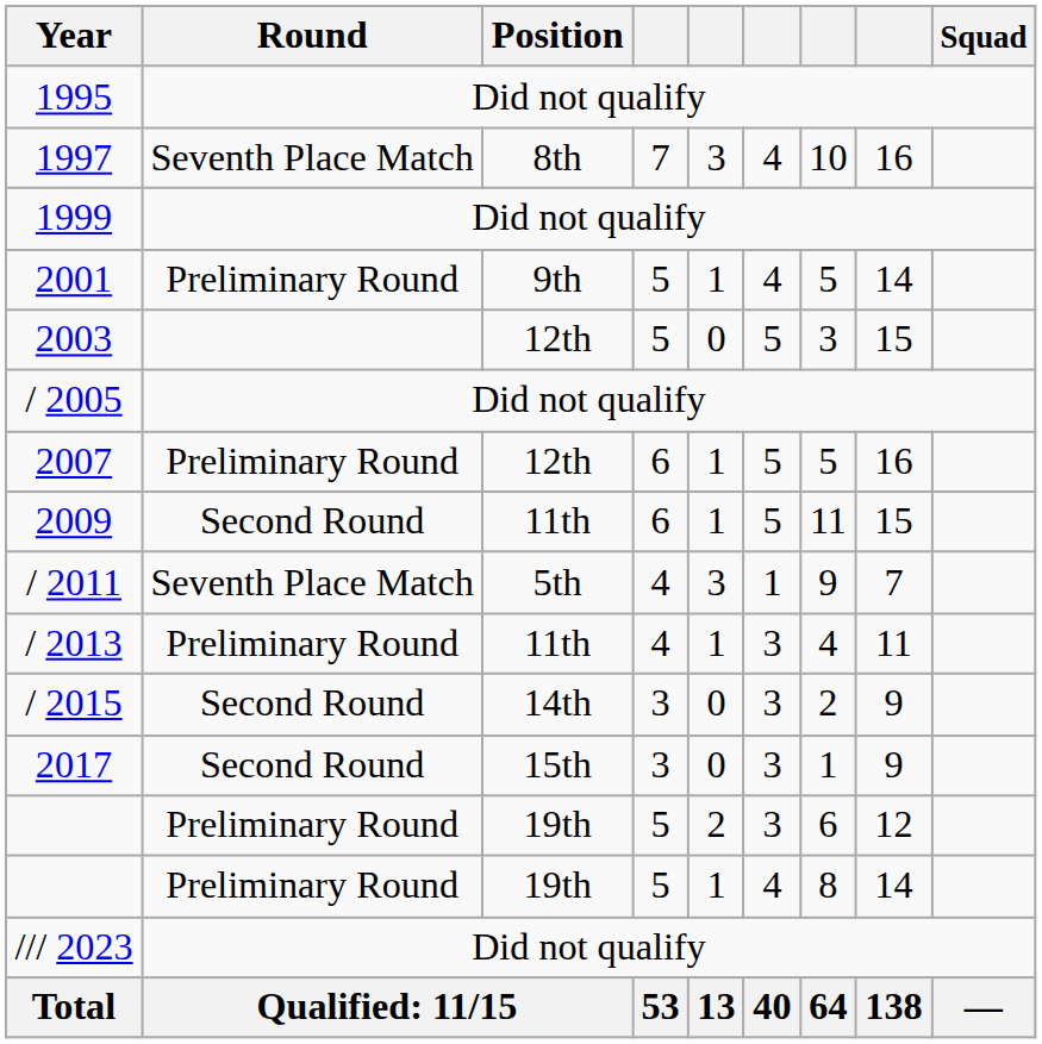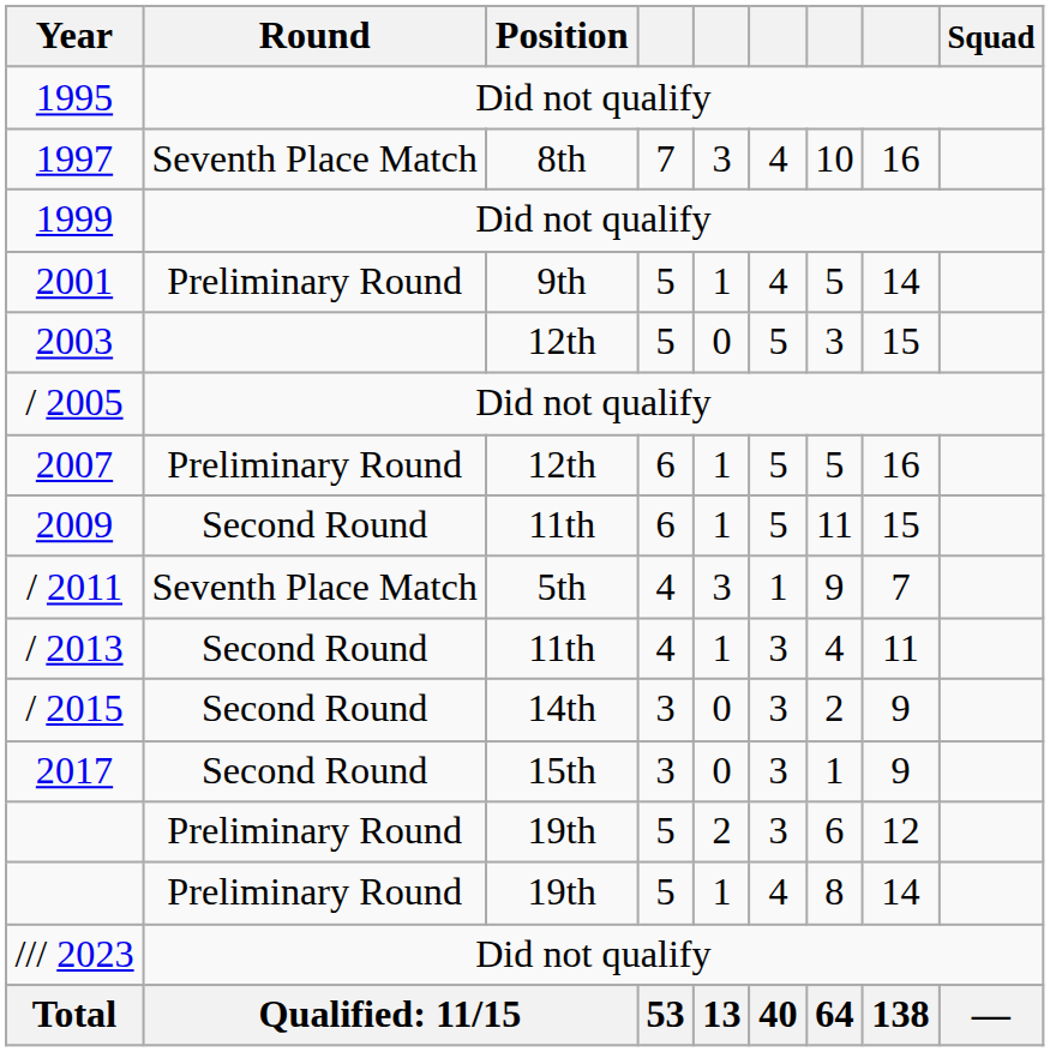 <table class="wikitable" style="text-align: center;">
 <tr>
 <th>Year</th>
 <th>Round</th>
 <th>Position</th>
 <th></th>
 <th></th>
 <th></th>
 <th></th>
 <th></th>
 <th><small>Squad</small></th>
 </tr>
 <tr>
 <td> <a href='#'>1995</a></td>
 <td colspan=8>Did not qualify</td>
 </tr>
 <tr>
 <td> <a href='#'>1997</a></td>
 <td>Seventh Place Match</td>
 <td>8th</td>
 <td>7</td>
 <td>3</td>
 <td>4</td>
 <td>10</td>
 <td>16</td>
 <td></td>
 </tr>
 <tr>
 <td> <a href='#'>1999</a></td>
 <td colspan=8>Did not qualify</td>
 </tr>
 <tr>
 <td> <a href='#'>2001</a></td>
 <td>Preliminary Round</td>
 <td>9th</td>
 <td>5</td>
 <td>1</td>
 <td>4</td>
 <td>5</td>
 <td>14</td>
 <td></td>
 </tr>
 <tr>
 <td> <a href='#'>2003</a></td>
 <td></td>
 <td>12th</td>
 <td>5</td>
 <td>0</td>
 <td>5</td>
 <td>3</td>
 <td>15</td>
 <td></td>
 </tr>
 <tr>
 <td>/ <a href='#'>2005</a></td>
 <td colspan=8>Did not qualify</td>
 </tr>
 <tr>
 <td> <a href='#'>2007</a></td>
 <td>Preliminary Round</td>
 <td>12th</td>
 <td>6</td>
 <td>1</td>
 <td>5</td>
 <td>5</td>
 <td>16</td>
 <td></td>
 </tr>
 <tr>
 <td> <a href='#'>2009</a></td>
 <td>Second Round</td>
 <td>11th</td>
 <td>6</td>
 <td>1</td>
 <td>5</td>
 <td>11</td>
 <td>15</td>
 <td></td>
 </tr>
 <tr>
 <td>/ <a href='#'>2011</a></td>
 <td>Seventh Place Match</td>
 <td>5th</td>
 <td>4</td>
 <td>3</td>
 <td>1</td>
 <td>9</td>
 <td>7</td>
 <td></td>
 </tr>
 <tr>
 <td>/ <a href='#'>2013</a></td>
-<td>Preliminary Round</td>
+<td>Second Round</td>
 <td>11th</td>
 <td>4</td>
 <td>1</td>
 <td>3</td>
 <td>4</td>
 <td>11</td>
 <td></td>
 </tr>
 <tr>
 <td>/ <a href='#'>2015</a></td>
 <td>Second Round</td>
 <td>14th</td>
 <td>3</td>
 <td>0</td>
 <td>3</td>
 <td>2</td>
 <td>9</td>
 <td></td>
 </tr>
 <tr>
 <td> <a href='#'>2017</a></td>
 <td>Second Round</td>
 <td>15th</td>
 <td>3</td>
 <td>0</td>
 <td>3</td>
 <td>1</td>
 <td>9</td>
 <td></td>
 </tr>
 <tr>
 <td></td>
 <td>Preliminary Round</td>
 <td>19th</td>
 <td>5</td>
 <td>2</td>
 <td>3</td>
 <td>6</td>
 <td>12</td>
 <td></td>
 </tr>
 <tr>
 <td></td>
 <td>Preliminary Round</td>
 <td>19th</td>
 <td>5</td>
 <td>1</td>
 <td>4</td>
 <td>8</td>
 <td>14</td>
 <td></td>
 </tr>
 <tr>
 <td {{nowrap>/// <a href='#'>2023</a></td>
 <td colspan=8>Did not qualify</td>
 </tr>
 <tr bgcolor="efefef">
 <th>Total</th>
 <th colspan="2">Qualified: 11/15</th>
 <th>53</th>
 <th>13</th>
 <th>40</th>
 <th>64</th>
 <th>138</th>
 <th>—</th>
 </tr>
 </table>
